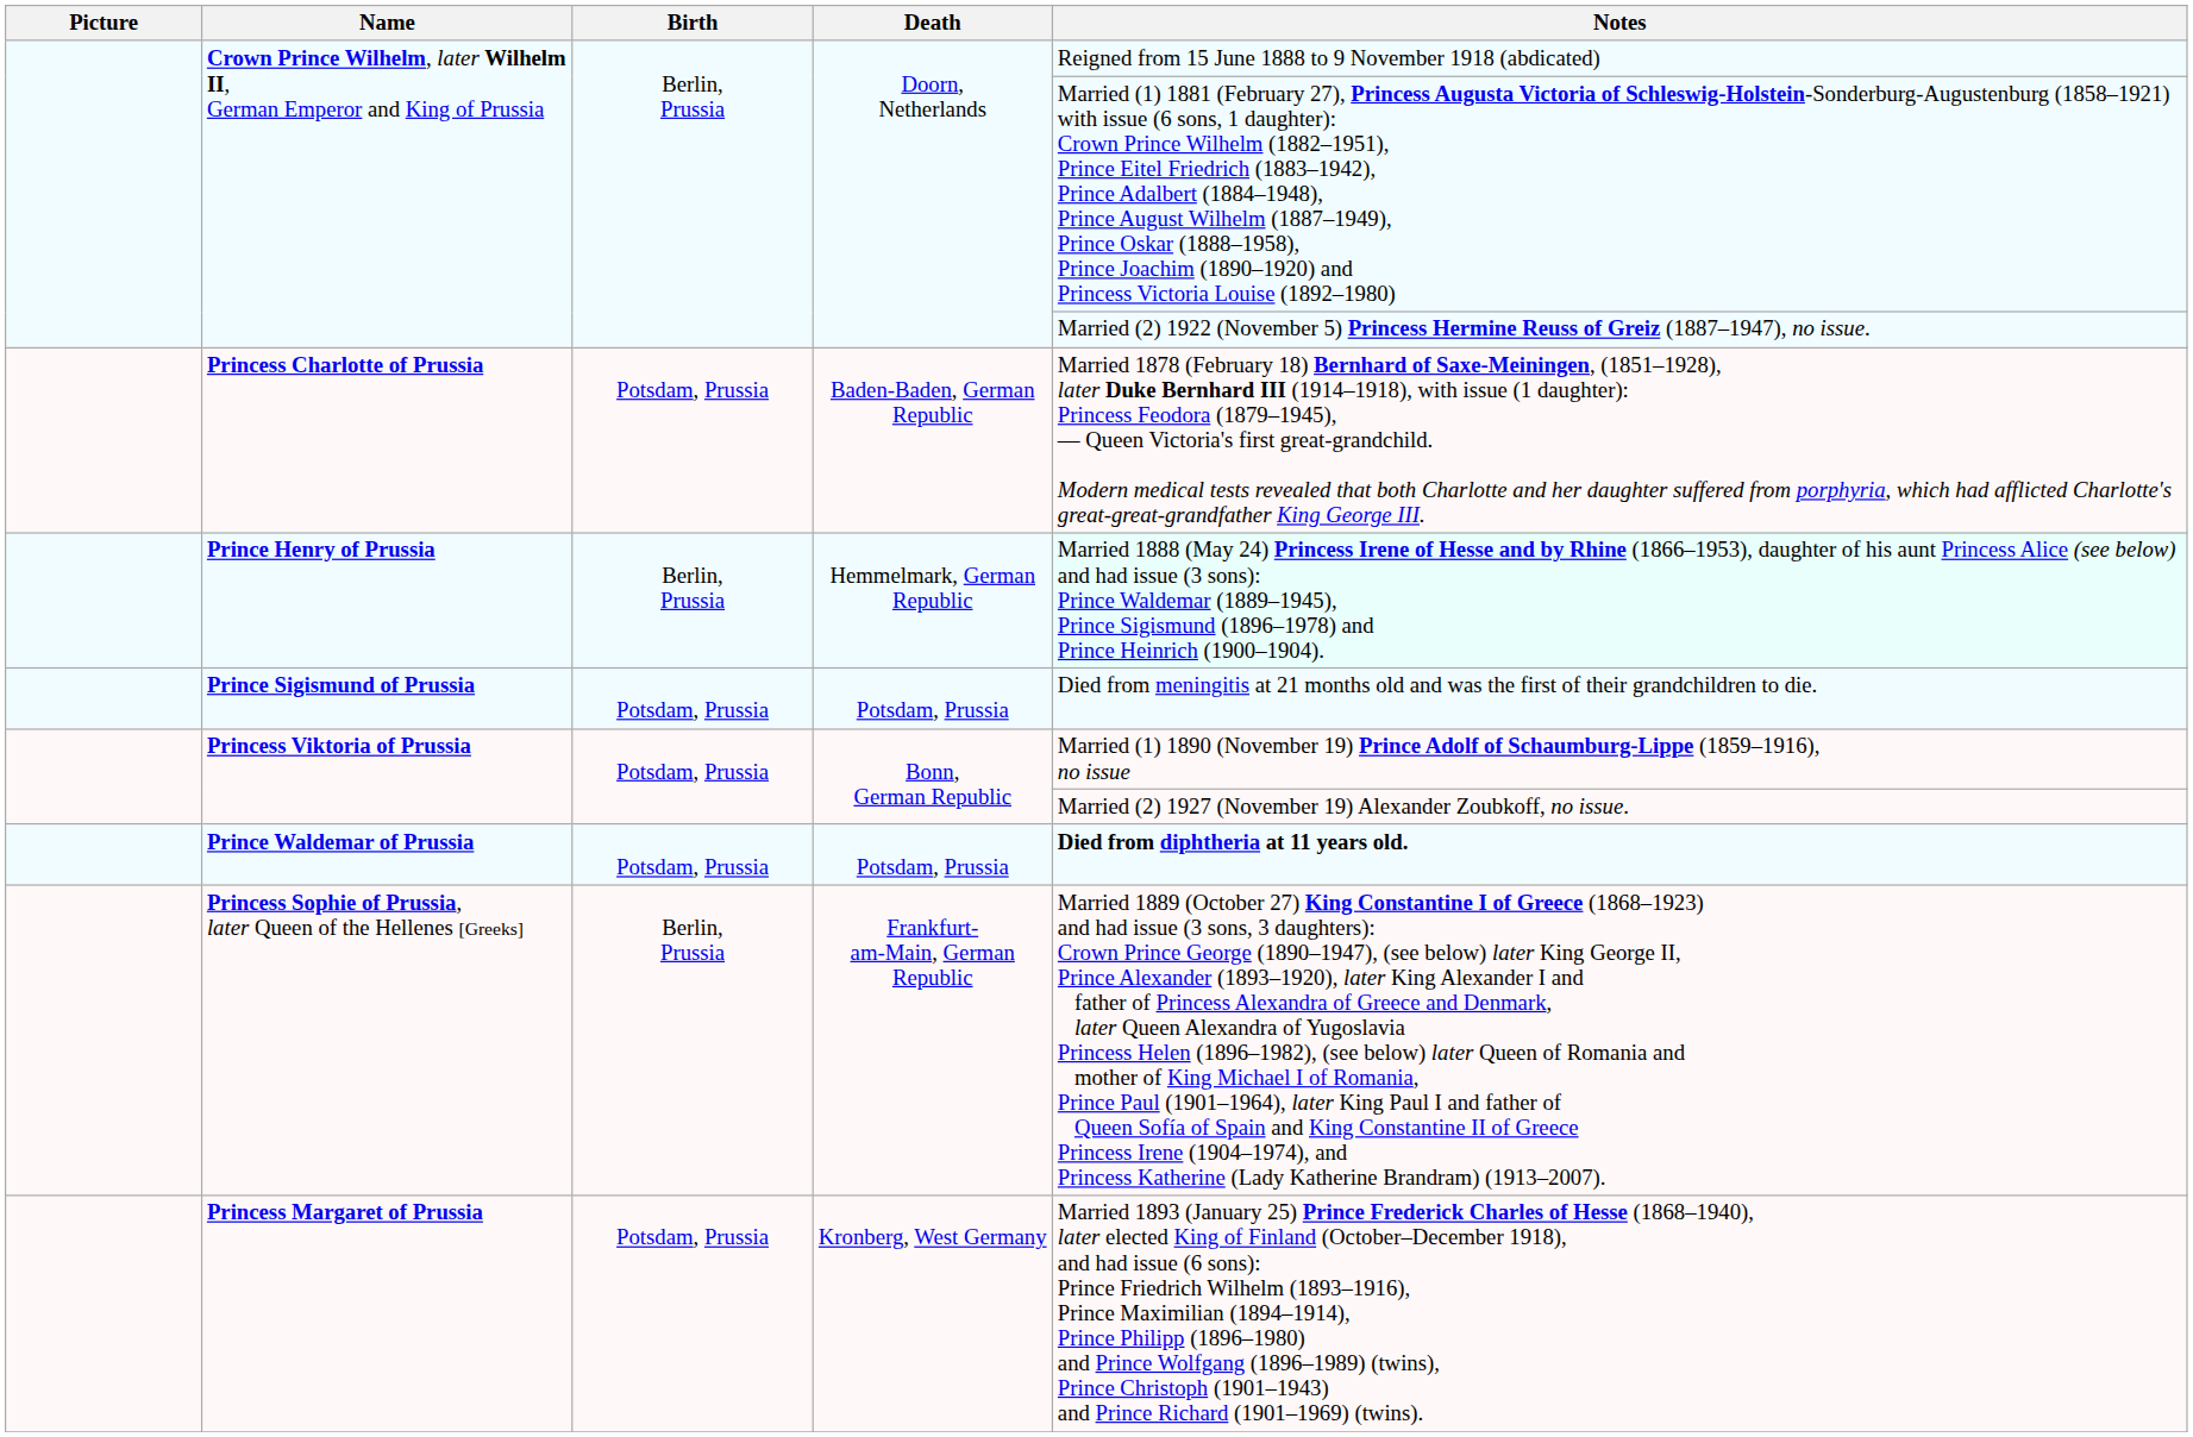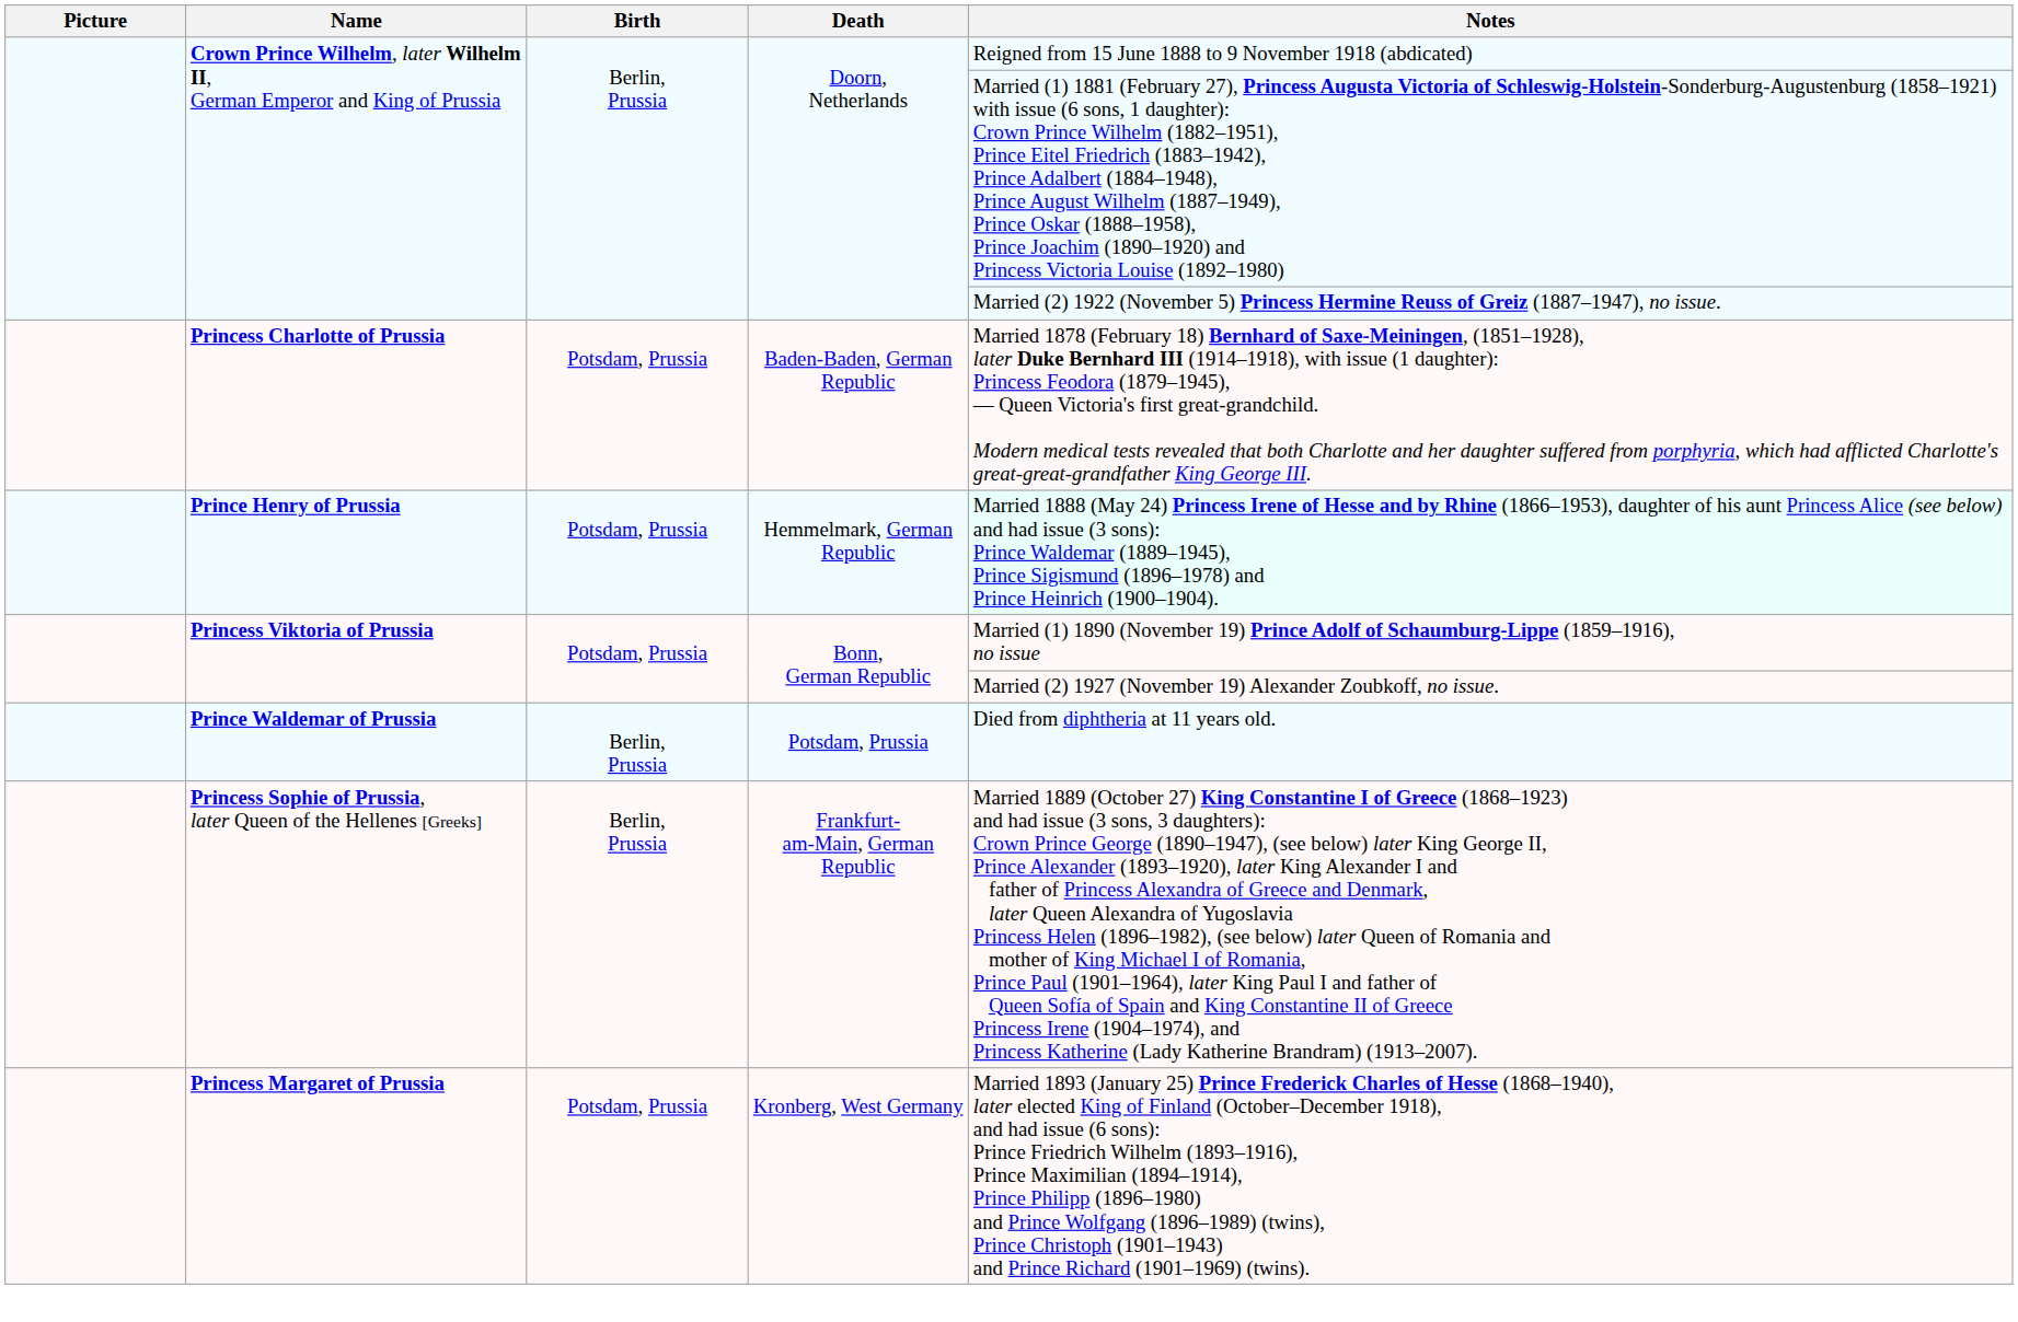 <table class="wikitable sortable">
 <tr>
 <th class="unsortable" width="9%">Picture</th>
 <th width="17%">Name</th>
 <th width="11%">Birth</th>
 <th width="11%">Death</th>
 <th width="52%">Notes</th>
 </tr>
 <tr bgcolor=f0fcff valign="top">
 <td align=center rowspan="3"></td>
 <td rowspan="3"><strong><a href='#'>Crown Prince Wilhelm</a></strong>, <em>later</em> <strong>Wilhelm II</strong>,<br> <a href='#'>German Emperor</a> and <a href='#'>King of Prussia</a></td>
 <td align=center rowspan="3"><br>Berlin,<br> <a href='#'>Prussia</a></td>
 <td align=center rowspan="3"><br><a href='#'>Doorn</a>,<br> Netherlands</td>
 <td>Reigned from 15 June 1888 to 9 November 1918 (abdicated)</td>
 </tr>
 <tr bgcolor=f0fcff>
 <td>Married (1) 1881 (February 27), <strong><a href='#'>Princess Augusta Victoria of Schleswig-Holstein</a></strong>-Sonderburg-Augustenburg (1858–1921)<br>with issue (6 sons, 1 daughter):<br> <a href='#'>Crown Prince Wilhelm</a> (1882–1951),<br> <a href='#'>Prince Eitel Friedrich</a> (1883–1942),<br> <a href='#'>Prince Adalbert</a> (1884–1948),<br> <a href='#'>Prince August Wilhelm</a> (1887–1949),<br> <a href='#'>Prince Oskar</a> (1888–1958),<br> <a href='#'>Prince Joachim</a> (1890–1920) and <br><a href='#'>Princess Victoria Louise</a> (1892–1980)</td>
 </tr>
 <tr bgcolor=f0fcff>
 <td>Married (2) 1922 (November 5) <strong><a href='#'>Princess Hermine Reuss of Greiz</a></strong> (1887–1947), <em>no issue</em>.</td>
 </tr>
 <tr bgcolor=fff8f8 valign="top">
 <td align=center></td>
 <td><strong><a href='#'>Princess Charlotte of Prussia</a></strong></td>
 <td align=center><br><a href='#'>Potsdam</a>, <a href='#'>Prussia</a></td>
 <td align=center><br><a href='#'>Baden-Baden</a>, <a href='#'>German Republic</a></td>
 <td>Married 1878 (February 18) <strong><a href='#'>Bernhard of Saxe-Meiningen</a></strong>, (1851–1928),<br> <em>later</em> <strong>Duke Bernhard III</strong> (1914–1918), with issue (1 daughter):<br> <a href='#'>Princess Feodora</a> (1879–1945),<br>— Queen Victoria's first great-grandchild.<br><br><em>Modern medical tests revealed that both Charlotte and her daughter suffered from <a href='#'>porphyria</a>, which had afflicted Charlotte's great-great-grandfather <a href='#'>King George III</a>.</em></td>
 </tr>
 <tr bgcolor=f0fcff valign="top">
 <td align=center></td>
 <td><strong><a href='#'>Prince Henry of Prussia</a></strong></td>
-<td align=center><br>Berlin,<br><a href='#'>Prussia</a></td>
+<td align=center><br><a href='#'>Potsdam</a>, <a href='#'>Prussia</a></td>
 <td align=center><br>Hemmelmark, <a href='#'>German Republic</a></td>
 <td bgcolor=e8fffc>Married 1888 (May 24) <strong><a href='#'>Princess Irene of Hesse and by Rhine</a></strong> (1866–1953), daughter of his aunt <a href='#'>Princess Alice</a> <em>(see below)</em><br> and had issue (3 sons):<br> <a href='#'>Prince Waldemar</a> (1889–1945),<br> <a href='#'>Prince Sigismund</a> (1896–1978) and <br> <a href='#'>Prince Heinrich</a> (1900–1904).</td>
-</tr>
-<tr bgcolor=f0fcff valign="top">
-<td align=center></td>
-<td><strong><a href='#'>Prince Sigismund of Prussia</a></strong></td>
-<td align=center><br><a href='#'>Potsdam</a>, <a href='#'>Prussia</a></td>
-<td align=center><br><a href='#'>Potsdam</a>, <a href='#'>Prussia</a></td>
-<td>Died from <a href='#'>meningitis</a> at 21 months old and was the first of their grandchildren to die.</td>
 </tr>
 <tr bgcolor=fff8f8 valign="top">
 <td rowspan="2" align=center></td>
 <td rowspan="2"><strong><a href='#'>Princess Viktoria of Prussia</a></strong></td>
 <td rowspan="2" align=center><br><a href='#'>Potsdam</a>, <a href='#'>Prussia</a></td>
 <td rowspan="2" align=center><br><a href='#'>Bonn</a>,<br> <a href='#'>German Republic</a></td>
 <td valign="bottom">Married (1) 1890 (November 19) <strong><a href='#'>Prince Adolf of Schaumburg-Lippe</a></strong> (1859–1916),<br><em>no issue</em></td>
 </tr>
 <tr bgcolor=fff8f8 valign="top">
 <td>Married (2) 1927 (November 19) Alexander Zoubkoff, <em>no issue</em>.</td>
 </tr>
 <tr bgcolor=f0fcff valign="top">
 <td align=center></td>
 <td><strong><a href='#'>Prince Waldemar of Prussia</a></strong></td>
+<td align=center><br>Berlin,<br><a href='#'>Prussia</a></td>
 <td align=center><br><a href='#'>Potsdam</a>, <a href='#'>Prussia</a></td>
-<td align=center><br><a href='#'>Potsdam</a>, <a href='#'>Prussia</a></td>
-<td><strong>Died from <a href='#'>diphtheria</a> at 11 years old.</strong></td>
+<td>Died from <a href='#'>diphtheria</a> at 11 years old.</td>
 </tr>
 <tr bgcolor=fff8f8 valign="top">
 <td align=center></td>
 <td><strong><a href='#'>Princess Sophie of Prussia</a></strong>,<br><em>later</em> Queen of the Hellenes <small>[Greeks]</small></td>
 <td align=center><br>Berlin,<br> <a href='#'>Prussia</a></td>
 <td align=center><br><a href='#'>Frankfurt-<br>am-Main</a>, <a href='#'>German Republic</a></td>
 <td>Married 1889 (October 27) <strong><a href='#'>King Constantine I of Greece</a></strong> (1868–1923)<br> and had issue (3 sons, 3 daughters):<br> <a href='#'>Crown Prince George</a> (1890–1947), (see below) <em>later</em> King George II,<br> <a href='#'>Prince Alexander</a> (1893–1920), <em>later</em> King Alexander I and <br>   father of <a href='#'>Princess Alexandra of Greece and Denmark</a>,<br>   <em>later</em> Queen Alexandra of Yugoslavia<br> <a href='#'>Princess Helen</a> (1896–1982), (see below) <em>later</em> Queen of Romania and<br>   mother of <a href='#'>King Michael I of Romania</a>,<br> <a href='#'>Prince Paul</a> (1901–1964), <em>later</em> King Paul I and father of <br>   <a href='#'>Queen Sofía of Spain</a> and <a href='#'>King Constantine II of Greece</a><br> <a href='#'>Princess Irene</a> (1904–1974), and<br> <a href='#'>Princess Katherine</a> (Lady Katherine Brandram) (1913–2007).</td>
 </tr>
 <tr bgcolor=fff8f8 valign="top">
 <td align=center></td>
 <td><strong><a href='#'>Princess Margaret of Prussia</a></strong></td>
 <td align=center><br><a href='#'>Potsdam</a>, <a href='#'>Prussia</a></td>
 <td align=center><br><a href='#'>Kronberg</a>, <a href='#'>West Germany</a></td>
 <td>Married 1893 (January 25) <strong><a href='#'>Prince Frederick Charles of Hesse</a></strong> (1868–1940),<br><em>later</em> elected <a href='#'>King of Finland</a> (October–December 1918),<br> and had issue (6 sons):<br>Prince Friedrich Wilhelm (1893–1916),<br> Prince Maximilian (1894–1914),<br> <a href='#'>Prince Philipp</a> (1896–1980)<br> and <a href='#'>Prince Wolfgang</a> (1896–1989) (twins),<br> <a href='#'>Prince Christoph</a> (1901–1943)<br> and <a href='#'>Prince Richard</a> (1901–1969) (twins).</td>
 </tr>
 </table>
